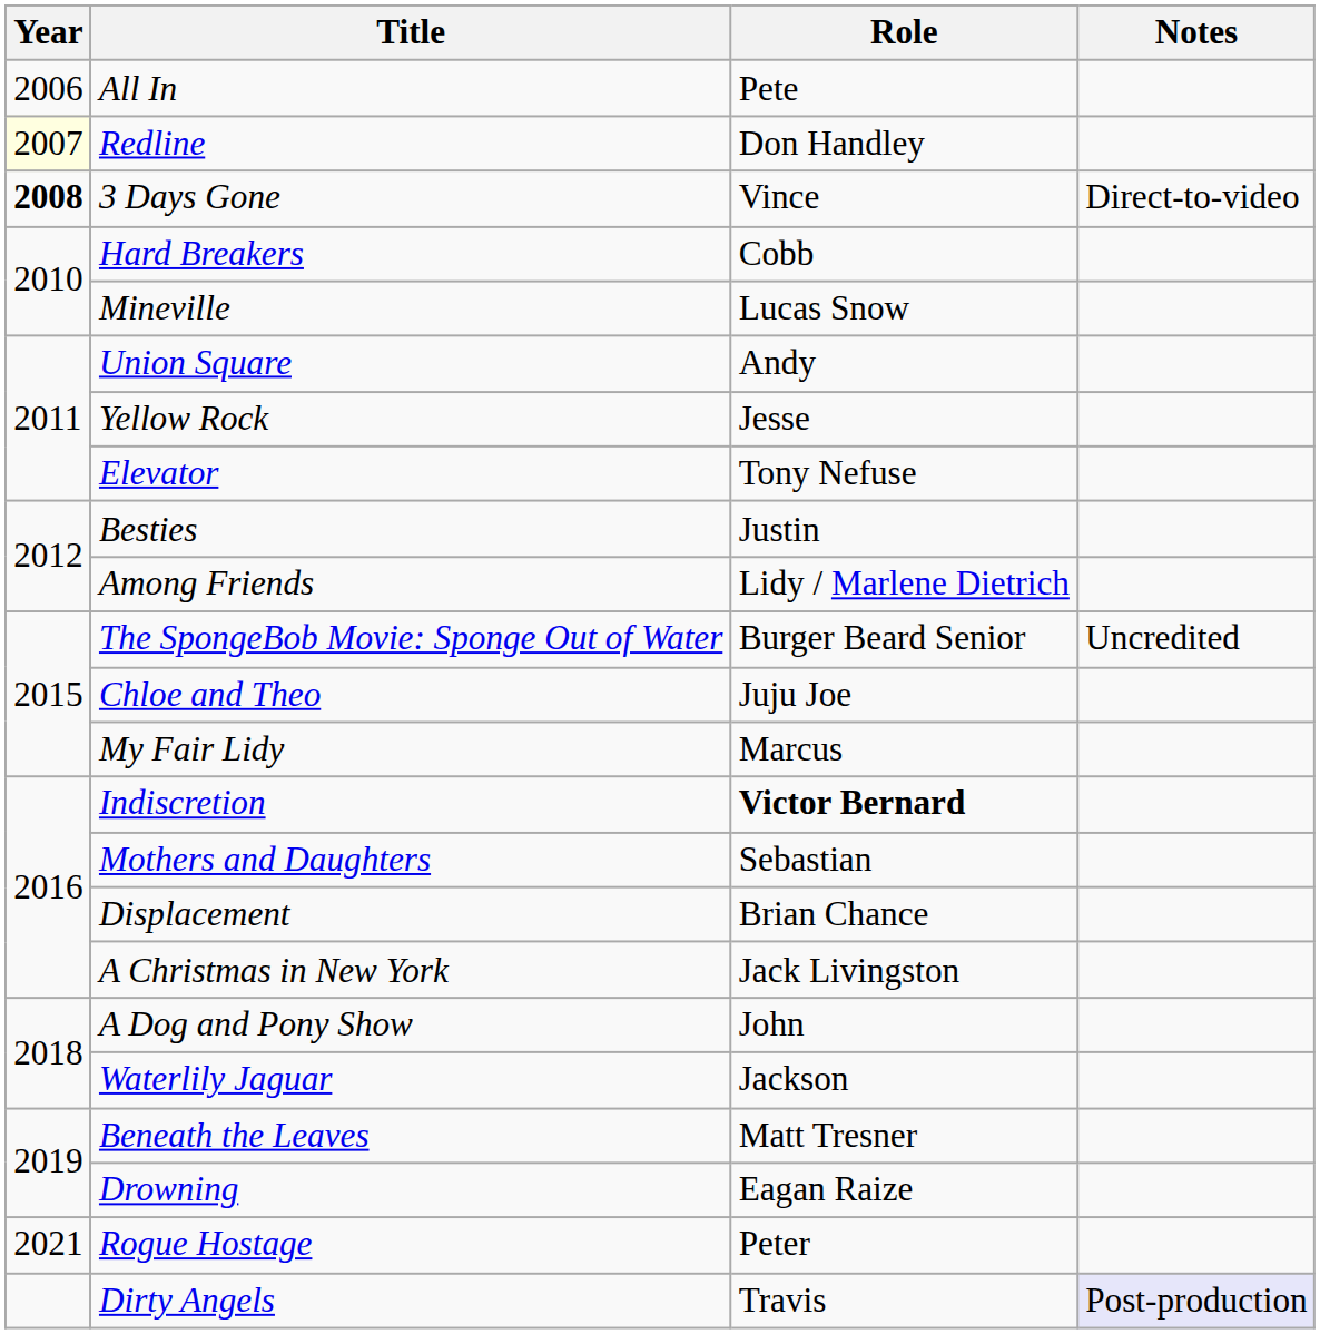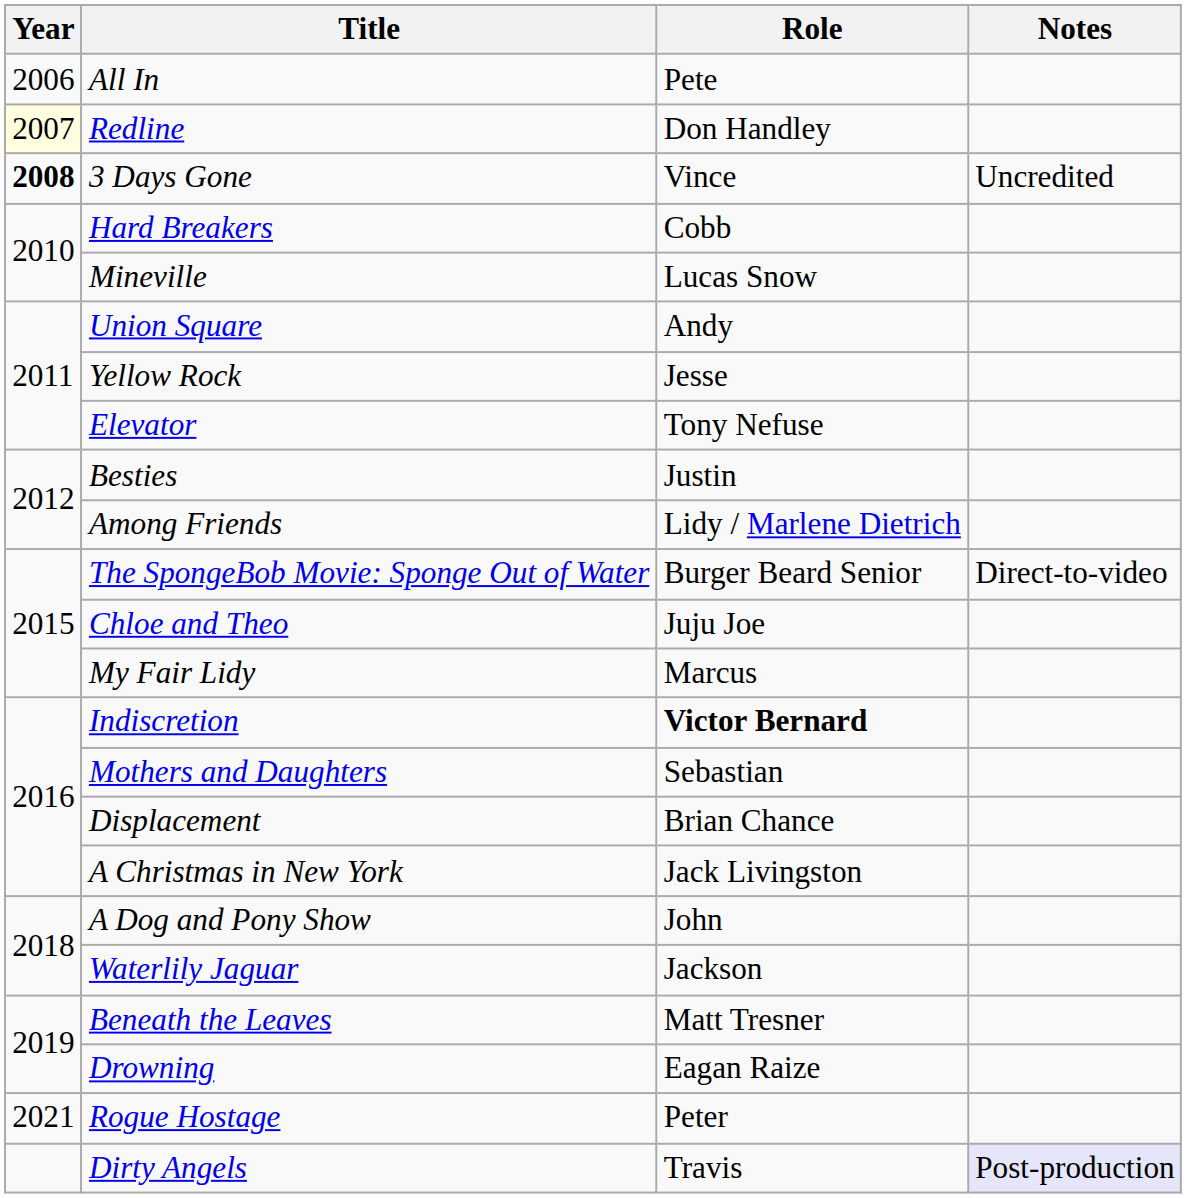 <table class="wikitable sortable">
 <tr>
 <th>Year</th>
 <th>Title</th>
 <th>Role</th>
 <th class="unsortable">Notes</th>
 </tr>
 <tr>
 <td>2006</td>
 <td><em>All In</em></td>
 <td>Pete</td>
 <td></td>
 </tr>
 <tr>
 <td style="background: lightyellow;">2007</td>
 <td><a href='#'><em>Redline</em></a></td>
 <td>Don Handley</td>
 <td></td>
 </tr>
 <tr>
 <td><strong>2008</strong></td>
 <td><em>3 Days Gone</em></td>
 <td>Vince</td>
-<td>Direct-to-video</td>
+<td>Uncredited</td>
 </tr>
 <tr>
 <td rowspan="2">2010</td>
 <td><em><a href='#'>Hard Breakers</a></em></td>
 <td>Cobb</td>
 <td></td>
 </tr>
 <tr>
 <td><em>Mineville</em></td>
 <td>Lucas Snow</td>
 <td></td>
 </tr>
 <tr>
 <td rowspan="3">2011</td>
 <td><a href='#'><em>Union Square</em></a></td>
 <td>Andy</td>
 <td></td>
 </tr>
 <tr>
 <td><em>Yellow Rock</em></td>
 <td>Jesse</td>
 <td></td>
 </tr>
 <tr>
 <td><a href='#'><em>Elevator</em></a></td>
 <td>Tony Nefuse</td>
 <td></td>
 </tr>
 <tr>
 <td rowspan="2">2012</td>
 <td><em>Besties</em></td>
 <td>Justin</td>
 <td></td>
 </tr>
 <tr>
 <td><em>Among Friends</em></td>
 <td>Lidy / <a href='#'>Marlene Dietrich</a></td>
 <td></td>
 </tr>
 <tr>
 <td rowspan="3">2015</td>
 <td><em><a href='#'>The SpongeBob Movie: Sponge Out of Water</a></em></td>
 <td>Burger Beard Senior</td>
-<td>Uncredited</td>
+<td>Direct-to-video</td>
 </tr>
 <tr>
 <td><em><a href='#'>Chloe and Theo</a></em></td>
 <td>Juju Joe</td>
 <td></td>
 </tr>
 <tr>
 <td><em>My Fair Lidy</em></td>
 <td>Marcus</td>
 <td></td>
 </tr>
 <tr>
 <td rowspan="4">2016</td>
 <td><a href='#'><em>Indiscretion</em></a></td>
 <td><strong>Victor Bernard</strong></td>
 <td></td>
 </tr>
 <tr>
 <td><a href='#'><em>Mothers and Daughters</em></a></td>
 <td>Sebastian</td>
 <td></td>
 </tr>
 <tr>
 <td><em>Displacement</em></td>
 <td>Brian Chance</td>
 <td></td>
 </tr>
 <tr>
 <td><em>A Christmas in New York</em></td>
 <td>Jack Livingston</td>
 <td></td>
 </tr>
 <tr>
 <td rowspan="2">2018</td>
 <td><em>A Dog and Pony Show</em></td>
 <td>John</td>
 <td></td>
 </tr>
 <tr>
 <td><em><a href='#'>Waterlily Jaguar</a></em></td>
 <td>Jackson</td>
 <td></td>
 </tr>
 <tr>
 <td rowspan="2">2019</td>
 <td><em><a href='#'>Beneath the Leaves</a></em></td>
 <td>Matt Tresner</td>
 <td></td>
 </tr>
 <tr>
 <td><a href='#'><em>Drowning</em></a></td>
 <td>Eagan Raize</td>
 <td></td>
 </tr>
 <tr>
 <td>2021</td>
 <td><em><a href='#'>Rogue Hostage</a></em></td>
 <td>Peter</td>
 <td></td>
 </tr>
 <tr>
 <td></td>
 <td><em><a href='#'>Dirty Angels</a></em></td>
 <td>Travis</td>
 <td style="background: lavender;">Post-production</td>
 </tr>
 </table>
